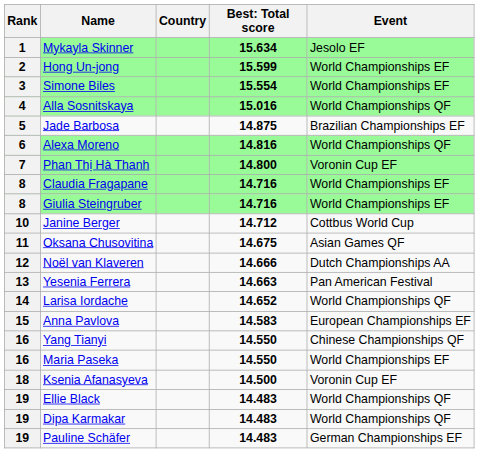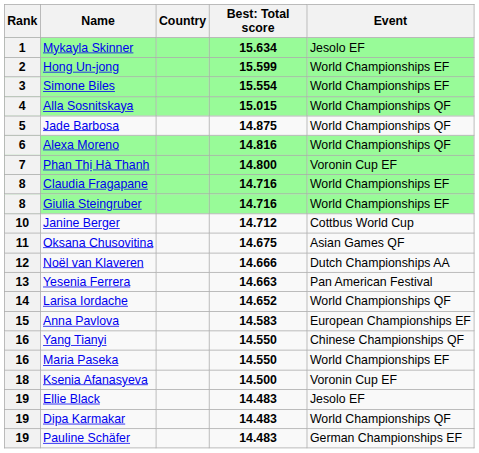 <table class="wikitable sortable">
 <tr>
 <th>Rank</th>
 <th>Name</th>
 <th>Country</th>
 <th width=120px>Best: Total score</th>
 <th>Event</th>
 </tr>
 <tr bgcolor=98FB98>
 <th>1</th>
 <td><a href='#'>Mykayla Skinner</a></td>
 <td align=center></td>
 <td align=center><strong>15.634</strong></td>
 <td>Jesolo EF</td>
 </tr>
 <tr bgcolor=98FB98>
 <th>2</th>
 <td><a href='#'>Hong Un-jong</a></td>
 <td align=center></td>
 <td align=center><strong>15.599</strong></td>
 <td>World Championships EF</td>
 </tr>
 <tr bgcolor=98FB98>
 <th>3</th>
 <td><a href='#'>Simone Biles</a></td>
 <td align=center></td>
 <td align=center><strong>15.554</strong></td>
 <td>World Championships EF</td>
 </tr>
 <tr bgcolor=98FB98>
 <th>4</th>
 <td><a href='#'>Alla Sosnitskaya</a></td>
 <td align=center></td>
-<td align=center><strong>15.016</strong></td>
+<td align=center><strong>15.015</strong></td>
 <td>World Championships QF</td>
 </tr>
 <tr>
 <th>5</th>
 <td><a href='#'>Jade Barbosa</a></td>
 <td align=center></td>
 <td align=center><strong>14.875</strong></td>
-<td>Brazilian Championships EF</td>
+<td>World Championships QF</td>
 </tr>
 <tr bgcolor=98FB98>
 <th>6</th>
 <td><a href='#'>Alexa Moreno</a></td>
 <td align=center></td>
 <td align=center><strong>14.816</strong></td>
 <td>World Championships QF</td>
 </tr>
 <tr bgcolor=98FB98>
 <th>7</th>
 <td><a href='#'>Phan Thị Hà Thanh</a></td>
 <td align=center></td>
 <td align=center><strong>14.800</strong></td>
 <td>Voronin Cup EF</td>
 </tr>
 <tr bgcolor=98FB98>
 <th>8</th>
 <td><a href='#'>Claudia Fragapane</a></td>
 <td align=center></td>
 <td align=center><strong>14.716</strong></td>
 <td>World Championships EF</td>
 </tr>
 <tr bgcolor=98FB98>
 <th>8</th>
 <td><a href='#'>Giulia Steingruber</a></td>
 <td align=center></td>
 <td align=center><strong>14.716</strong></td>
 <td>World Championships EF</td>
 </tr>
 <tr>
 <th>10</th>
 <td><a href='#'>Janine Berger</a></td>
 <td align=center></td>
 <td align=center><strong>14.712</strong></td>
 <td>Cottbus World Cup</td>
 </tr>
 <tr>
 <th>11</th>
 <td><a href='#'>Oksana Chusovitina</a></td>
 <td align=center></td>
 <td align=center><strong>14.675</strong></td>
 <td>Asian Games QF</td>
 </tr>
 <tr>
 <th>12</th>
 <td><a href='#'>Noël van Klaveren</a></td>
 <td align=center></td>
 <td align=center><strong>14.666</strong></td>
 <td>Dutch Championships AA</td>
 </tr>
 <tr>
 <th>13</th>
 <td><a href='#'>Yesenia Ferrera</a></td>
 <td align=center></td>
 <td align=center><strong>14.663</strong></td>
 <td>Pan American Festival</td>
 </tr>
 <tr>
 <th>14</th>
 <td><a href='#'>Larisa Iordache</a></td>
 <td align=center></td>
 <td align=center><strong>14.652</strong></td>
 <td>World Championships QF</td>
 </tr>
 <tr>
 <th>15</th>
 <td><a href='#'>Anna Pavlova</a></td>
 <td align=center></td>
 <td align=center><strong>14.583</strong></td>
 <td>European Championships EF</td>
 </tr>
 <tr>
 <th>16</th>
 <td><a href='#'>Yang Tianyi</a></td>
 <td align=center></td>
 <td align=center><strong>14.550</strong></td>
 <td>Chinese Championships QF</td>
 </tr>
 <tr>
 <th>16</th>
 <td><a href='#'>Maria Paseka</a></td>
 <td align=center></td>
 <td align=center><strong>14.550</strong></td>
 <td>World Championships EF</td>
 </tr>
 <tr>
 <th>18</th>
 <td><a href='#'>Ksenia Afanasyeva</a></td>
 <td align=center></td>
 <td align=center><strong>14.500</strong></td>
 <td>Voronin Cup EF</td>
 </tr>
 <tr>
 <th>19</th>
 <td><a href='#'>Ellie Black</a></td>
 <td align=center></td>
 <td align=center><strong>14.483</strong></td>
-<td>World Championships QF</td>
+<td>Jesolo EF</td>
 </tr>
 <tr>
 <th>19</th>
 <td><a href='#'>Dipa Karmakar</a></td>
 <td align=center></td>
 <td align=center><strong>14.483</strong></td>
 <td>World Championships QF</td>
 </tr>
 <tr>
 <th>19</th>
 <td><a href='#'>Pauline Schäfer</a></td>
 <td align=center></td>
 <td align=center><strong>14.483</strong></td>
 <td>German Championships EF</td>
 </tr>
 </table>
